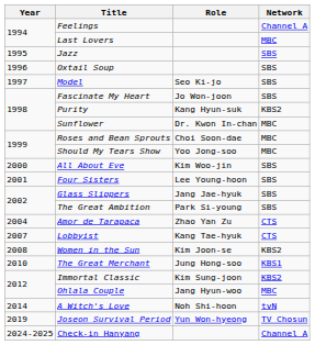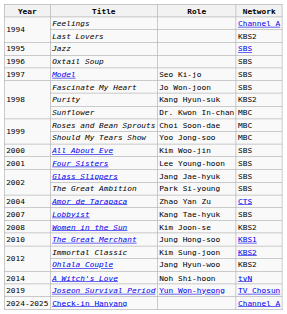 <table class="wikitable sortable">
 <tr>
 <th>Year</th>
 <th>Title</th>
 <th>Role</th>
 <th>Network</th>
 </tr>
 <tr>
 <td rowspan=2>1994</td>
 <td><em>Feelings</em></td>
 <td></td>
 <td><a href='#'>Channel A</a></td>
 </tr>
 <tr>
 <td><em>Last Lovers</em></td>
 <td></td>
-<td><a href='#'>MBC</a></td>
+<td>KBS2</td>
 </tr>
 <tr>
 <td>1995</td>
 <td><em>Jazz</em></td>
 <td></td>
 <td><a href='#'>SBS</a></td>
 </tr>
 <tr>
 <td>1996</td>
 <td><em>Oxtail Soup</em></td>
 <td></td>
 <td>SBS</td>
 </tr>
 <tr>
 <td>1997</td>
 <td><em><a href='#'>Model</a></em></td>
 <td>Seo Ki-jo</td>
 <td>SBS</td>
 </tr>
 <tr>
 <td rowspan=3>1998</td>
 <td><em>Fascinate My Heart</em></td>
 <td>Jo Won-joon</td>
 <td>SBS</td>
 </tr>
 <tr>
 <td><em>Purity</em></td>
 <td>Kang Hyun-suk</td>
 <td>KBS2</td>
 </tr>
 <tr>
 <td><em>Sunflower</em></td>
 <td>Dr. Kwon In-chan</td>
 <td>MBC</td>
 </tr>
 <tr>
 <td rowspan=2>1999</td>
 <td><em>Roses and Bean Sprouts</em></td>
 <td>Choi Soon-dae</td>
 <td>MBC</td>
 </tr>
 <tr>
 <td><em>Should My Tears Show</em></td>
 <td>Yoo Jong-soo</td>
 <td>MBC</td>
 </tr>
 <tr>
 <td>2000</td>
 <td><em><a href='#'>All About Eve</a></em></td>
 <td>Kim Woo-jin</td>
 <td>SBS</td>
 </tr>
 <tr>
 <td>2001</td>
 <td><em><a href='#'>Four Sisters</a></em></td>
 <td>Lee Young-hoon</td>
 <td>SBS</td>
 </tr>
 <tr>
 <td rowspan=2>2002</td>
 <td><em><a href='#'>Glass Slippers</a></em></td>
 <td>Jang Jae-hyuk</td>
 <td>SBS</td>
 </tr>
 <tr>
 <td><em>The Great Ambition</em></td>
 <td>Park Si-young</td>
 <td>SBS</td>
 </tr>
 <tr>
 <td>2004</td>
 <td><em><a href='#'>Amor de Tarapaca</a></em></td>
 <td>Zhao Yan Zu</td>
 <td><a href='#'>CTS</a></td>
 </tr>
 <tr>
 <td>2007</td>
 <td><em><a href='#'>Lobbyist</a></em></td>
 <td>Kang Tae-hyuk</td>
-<td><a href='#'>CTS</a></td>
+<td>SBS</td>
 </tr>
 <tr>
 <td>2008</td>
 <td><em><a href='#'>Women in the Sun</a></em></td>
 <td>Kim Joon-se</td>
 <td>KBS2</td>
 </tr>
 <tr>
 <td>2010</td>
 <td><em><a href='#'>The Great Merchant</a></em></td>
 <td>Jung Hong-soo</td>
 <td><a href='#'>KBS1</a></td>
 </tr>
 <tr>
 <td rowspan=2>2012</td>
 <td><em>Immortal Classic</em></td>
 <td>Kim Sung-joon</td>
 <td><a href='#'>KBS2</a></td>
 </tr>
 <tr>
 <td><em><a href='#'>Ohlala Couple</a></em></td>
 <td>Jang Hyun-woo</td>
-<td><a href='#'>MBC</a></td>
+<td>KBS2</td>
 </tr>
 <tr>
 <td>2014</td>
 <td><em><a href='#'>A Witch's Love</a></em></td>
 <td>Noh Shi-hoon</td>
 <td><a href='#'>tvN</a></td>
 </tr>
 <tr>
 <td>2019</td>
 <td><em><a href='#'>Joseon Survival Period</a></em></td>
 <td><a href='#'>Yun Won-hyeong</a></td>
 <td><a href='#'>TV Chosun</a></td>
 </tr>
 <tr>
 <td>2024-2025</td>
 <td><a href='#'>Check-in Hanyang</a></td>
 <td></td>
 <td><a href='#'>Channel A</a></td>
 </tr>
 </table>
